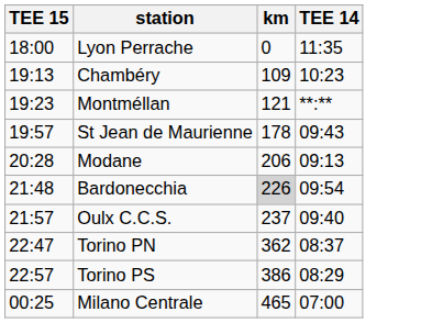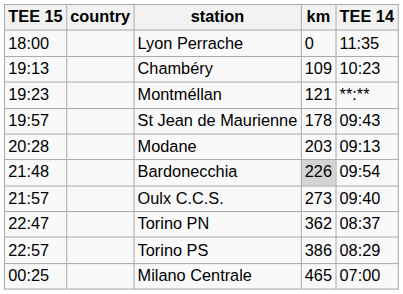 <table class="wikitable">
 <tr>
 <th>TEE 15</th>
+<th>country</th>
 <th>station</th>
 <th>km</th>
 <th>TEE 14</th>
 </tr>
 <tr>
 <td>18:00</td>
+<td></td>
 <td>Lyon Perrache</td>
 <td>0</td>
 <td>11:35</td>
 </tr>
 <tr>
 <td>19:13</td>
+<td></td>
 <td>Chambéry</td>
 <td>109</td>
 <td>10:23</td>
 </tr>
 <tr>
 <td>19:23</td>
+<td></td>
 <td>Montméllan</td>
 <td>121</td>
 <td>**:**</td>
 </tr>
 <tr>
 <td>19:57</td>
+<td></td>
 <td>St Jean de Maurienne</td>
 <td>178</td>
 <td>09:43</td>
 </tr>
 <tr>
 <td>20:28</td>
+<td></td>
 <td>Modane</td>
-<td>206</td>
+<td>203</td>
 <td>09:13</td>
 </tr>
 <tr>
 <td>21:48</td>
+<td></td>
 <td>Bardonecchia</td>
 <td style="background: lightgrey;">226</td>
 <td>09:54</td>
 </tr>
 <tr>
 <td>21:57</td>
+<td></td>
 <td>Oulx C.C.S.</td>
-<td>237</td>
+<td>273</td>
 <td>09:40</td>
 </tr>
 <tr>
 <td>22:47</td>
+<td></td>
 <td>Torino PN</td>
 <td>362</td>
 <td>08:37</td>
 </tr>
 <tr>
 <td>22:57</td>
+<td></td>
 <td>Torino PS</td>
 <td>386</td>
 <td>08:29</td>
 </tr>
 <tr>
 <td>00:25</td>
+<td></td>
 <td>Milano Centrale</td>
 <td>465</td>
 <td>07:00</td>
 </tr>
 </table>
